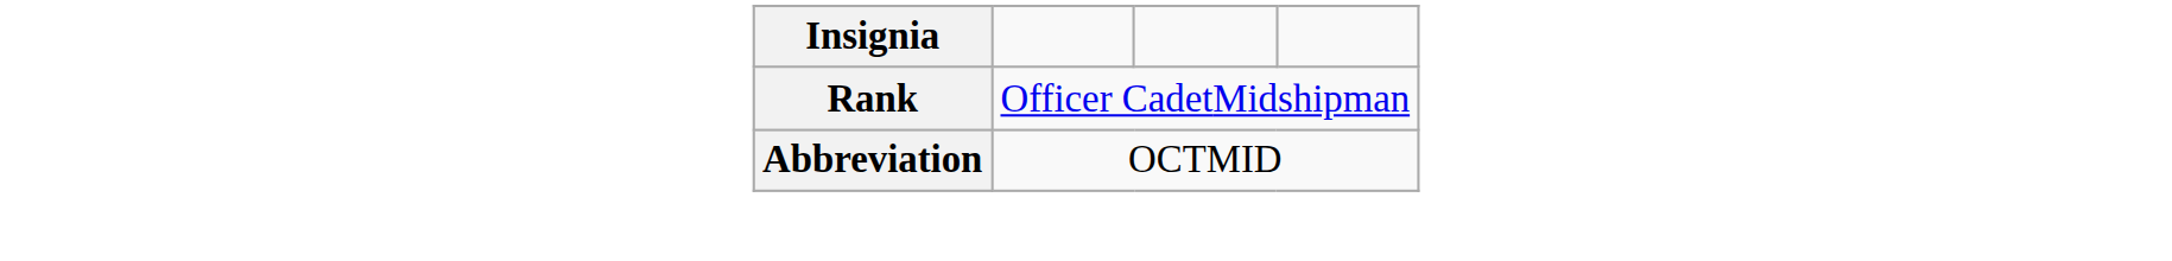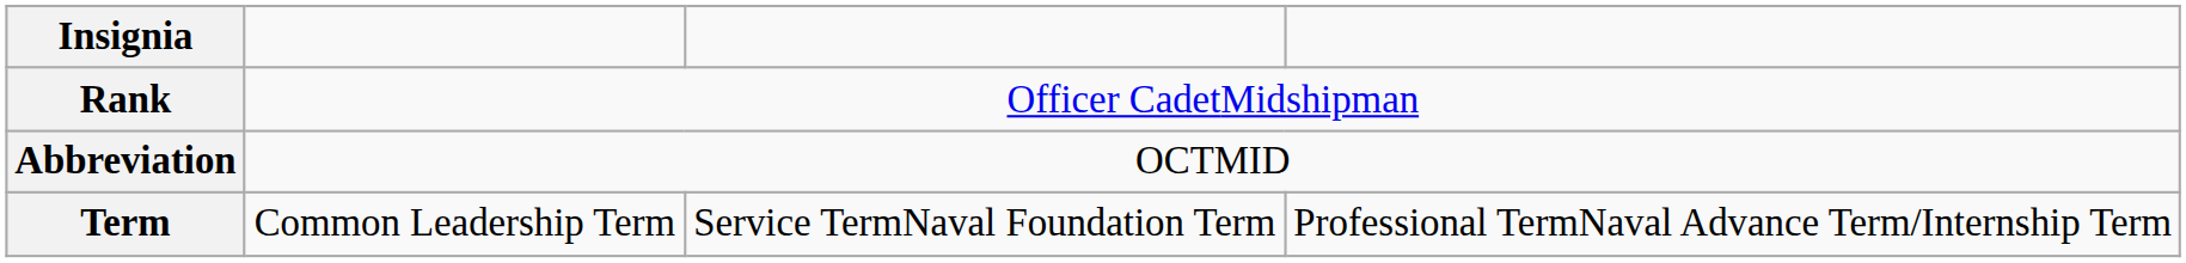 <table class="wikitable" style="text-align:center; margin:1em auto;;">
 <tr>
 <th>Insignia</th>
 <td></td>
 <td></td>
 <td></td>
 </tr>
 <tr>
 <th>Rank</th>
 <td colspan=3><a href='#'>Officer Cadet</a><a href='#'>Midshipman</a></td>
 </tr>
 <tr>
 <th>Abbreviation</th>
 <td colspan=3>OCTMID</td>
 </tr>
+<tr>
+<th>Term</th>
+<td>Common Leadership Term</td>
+<td>Service TermNaval Foundation Term</td>
+<td>Professional TermNaval Advance Term/Internship Term</td>
+</tr>
 </table>
